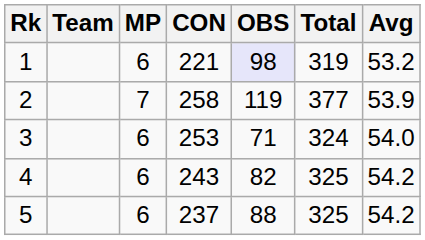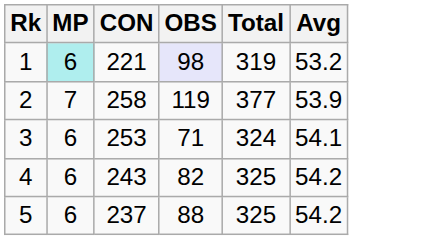 <table class=wikitable>
 <tr>
 <th>Rk</th>
-<th>Team</th>
 <th>MP</th>
 <th>CON</th>
 <th>OBS</th>
 <th>Total</th>
 <th>Avg</th>
 </tr>
 <tr>
 <td align=center>1</td>
-<td></td>
-<td align=center>6</td>
+<td align=center style="background: paleturquoise;">6</td>
 <td align=center>221</td>
 <td align=center style="background: lavender;">98</td>
 <td align=center>319</td>
 <td align=center>53.2</td>
 </tr>
 <tr>
 <td align=center>2</td>
-<td></td>
 <td align=center>7</td>
 <td align=center>258</td>
 <td align=center>119</td>
 <td align=center>377</td>
 <td align=center>53.9</td>
 </tr>
 <tr>
 <td align=center>3</td>
-<td></td>
 <td align=center>6</td>
 <td align=center>253</td>
 <td align=center>71</td>
 <td align=center>324</td>
-<td align=center>54.0</td>
+<td align=center>54.1</td>
 </tr>
 <tr>
 <td align=center>4</td>
-<td></td>
 <td align=center>6</td>
 <td align=center>243</td>
 <td align=center>82</td>
 <td align=center>325</td>
 <td align=center>54.2</td>
 </tr>
 <tr>
 <td align=center>5</td>
-<td></td>
 <td align=center>6</td>
 <td align=center>237</td>
 <td align=center>88</td>
 <td align=center>325</td>
 <td align=center>54.2</td>
 </tr>
 </table>
